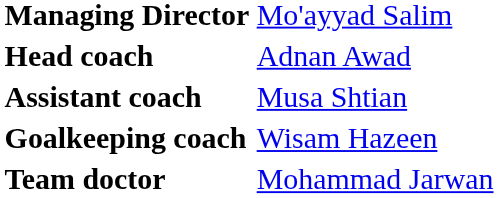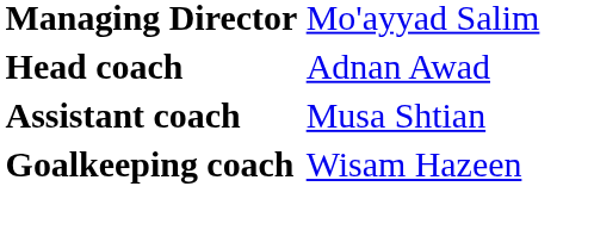 <table "style=text-align:left">
 <tr>
 <td><strong>Managing Director</strong></td>
 <td> <a href='#'>Mo'ayyad Salim</a></td>
 </tr>
 <tr>
 <td><strong>Head coach</strong></td>
 <td> <a href='#'>Adnan Awad</a></td>
 </tr>
 <tr>
 <td><strong>Assistant coach</strong></td>
 <td> <a href='#'>Musa Shtian</a></td>
 </tr>
 <tr>
 <td><strong>Goalkeeping coach</strong></td>
 <td> <a href='#'>Wisam Hazeen</a></td>
 </tr>
 <tr>
-<td><strong>Team doctor</strong></td>
-<td> <a href='#'>Mohammad Jarwan</a></td>
-</tr>
-<tr>
 </tr>
 </table>
